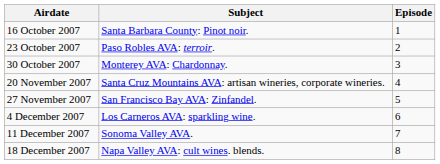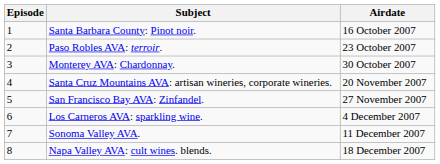 <table class="wikitable">
 <tr>
+<th>Episode</th>
+<th>Subject</th>
 <th>Airdate</th>
-<th>Subject</th>
-<th>Episode</th>
 </tr>
 <tr>
+<td>1</td>
+<td><a href='#'>Santa Barbara County</a>: <a href='#'>Pinot noir</a>.</td>
 <td>16 October 2007</td>
-<td><a href='#'>Santa Barbara County</a>: <a href='#'>Pinot noir</a>.</td>
-<td>1</td>
 </tr>
 <tr>
+<td>2</td>
+<td><a href='#'>Paso Robles AVA</a>: <em><a href='#'>terroir</a></em>. </td>
 <td>23 October 2007</td>
-<td><a href='#'>Paso Robles AVA</a>: <em><a href='#'>terroir</a></em>. </td>
-<td>2</td>
 </tr>
 <tr>
+<td>3</td>
+<td><a href='#'>Monterey AVA</a>: <a href='#'>Chardonnay</a>.  </td>
 <td>30 October 2007</td>
-<td><a href='#'>Monterey AVA</a>: <a href='#'>Chardonnay</a>.  </td>
-<td>3</td>
 </tr>
 <tr>
+<td>4</td>
+<td><a href='#'>Santa Cruz Mountains AVA</a>: artisan wineries, corporate wineries.  </td>
 <td>20 November 2007  </td>
-<td><a href='#'>Santa Cruz Mountains AVA</a>: artisan wineries, corporate wineries.  </td>
-<td>4</td>
 </tr>
 <tr>
+<td>5</td>
+<td><a href='#'>San Francisco Bay AVA</a>: <a href='#'>Zinfandel</a>.</td>
 <td>27 November 2007</td>
-<td><a href='#'>San Francisco Bay AVA</a>: <a href='#'>Zinfandel</a>.</td>
-<td>5</td>
 </tr>
 <tr>
+<td>6</td>
+<td><a href='#'>Los Carneros AVA</a>: <a href='#'>sparkling wine</a>.</td>
 <td>4 December 2007</td>
-<td><a href='#'>Los Carneros AVA</a>: <a href='#'>sparkling wine</a>.</td>
-<td>6</td>
 </tr>
 <tr>
+<td>7</td>
+<td><a href='#'>Sonoma Valley AVA</a>.</td>
 <td>11 December 2007</td>
-<td><a href='#'>Sonoma Valley AVA</a>.</td>
-<td>7</td>
 </tr>
 <tr>
+<td>8</td>
+<td><a href='#'>Napa Valley AVA</a>: <a href='#'>cult wines</a>.  blends. </td>
 <td>18 December 2007</td>
-<td><a href='#'>Napa Valley AVA</a>: <a href='#'>cult wines</a>.  blends. </td>
-<td>8</td>
 </tr>
 </table>
